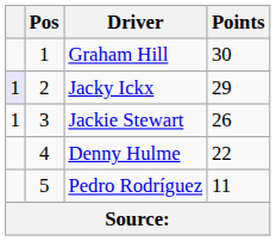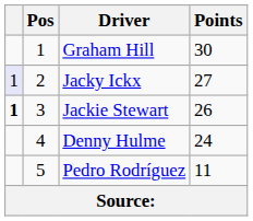 <table class="wikitable" style="font-size: 95%;">
 <tr>
 <th></th>
 <th>Pos</th>
 <th>Driver</th>
 <th>Points</th>
 </tr>
 <tr>
 <td align="left"></td>
 <td style="text-align:center;">1</td>
 <td> <a href='#'>Graham Hill</a></td>
 <td style="text-align:left;">30</td>
 </tr>
 <tr>
 <td align="left" style="background: lavender;"> 1</td>
 <td style="text-align:center;">2</td>
 <td> <a href='#'>Jacky Ickx</a></td>
-<td style="text-align:left;">29</td>
+<td style="text-align:left;">27</td>
 </tr>
 <tr>
-<td align="left"> 1</td>
+<td align="left"><strong> 1</strong></td>
 <td style="text-align:center;">3</td>
 <td> <a href='#'>Jackie Stewart</a></td>
 <td style="text-align:left;">26</td>
 </tr>
 <tr>
 <td align="left"></td>
 <td style="text-align:center;">4</td>
 <td> <a href='#'>Denny Hulme</a></td>
-<td style="text-align:left;">22</td>
+<td style="text-align:left;">24</td>
 </tr>
 <tr>
 <td align="left"></td>
 <td style="text-align:center;">5</td>
 <td> <a href='#'>Pedro Rodríguez</a></td>
 <td style="text-align:left;">11</td>
 </tr>
 <tr>
 <th colspan=4>Source: </th>
 </tr>
 </table>
